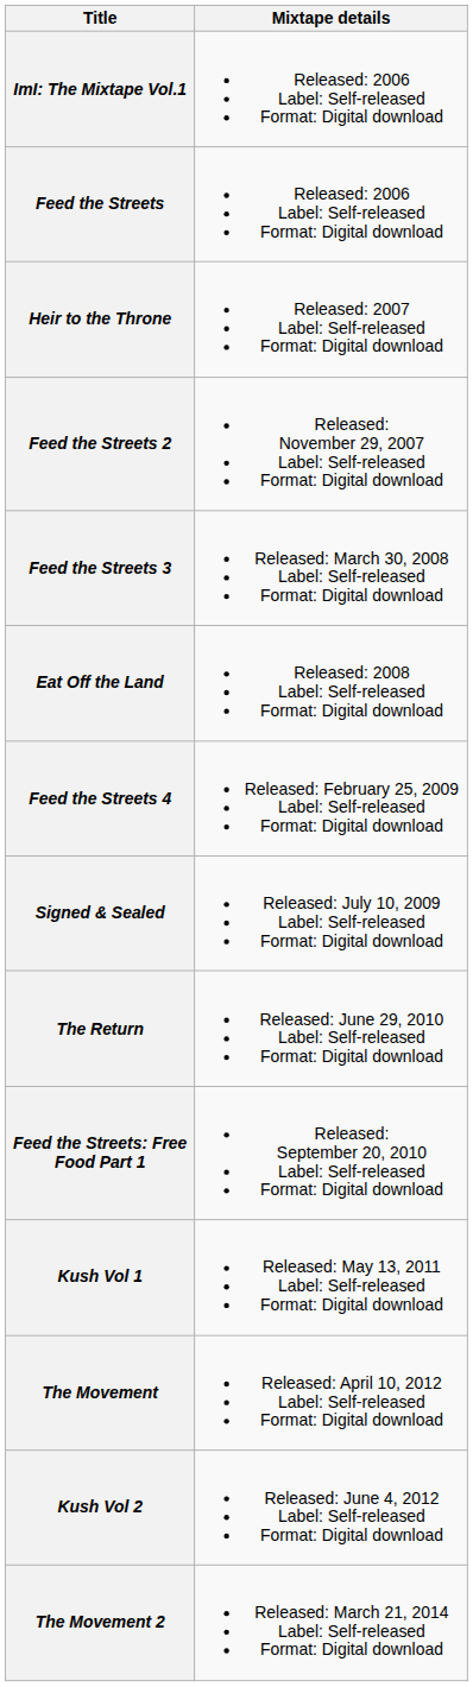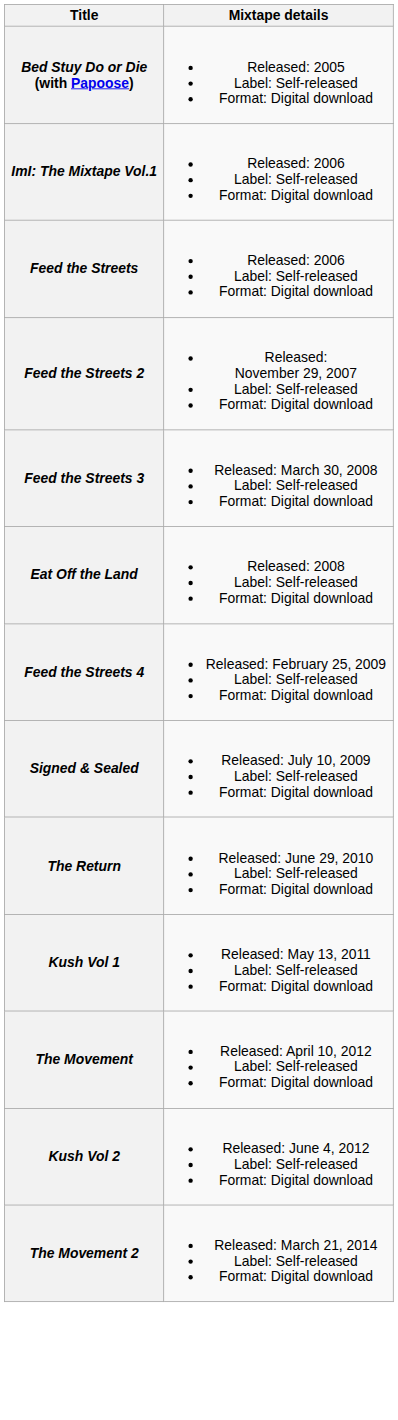 <table class="wikitable plainrowheaders" style="text-align:center;">
 <tr>
 <th scope="col" style="width:11em;">Title</th>
 <th scope="col" style="width:16em;">Mixtape details</th>
+</tr>
+<tr>
+<th scope="row"><em>Bed Stuy Do or Die</em><br><span>(with <a href='#'>Papoose</a>)</span></th>
+<td><br><ul><li>Released: 2005</li><li>Label: Self-released</li><li>Format: Digital download</li></ul></td>
 </tr>
 <tr>
 <th scope="row"><em>ImI: The Mixtape Vol.1</em></th>
 <td><br><ul><li>Released: 2006</li><li>Label: Self-released</li><li>Format: Digital download</li></ul></td>
 </tr>
 <tr>
 <th scope="row"><em>Feed the Streets</em></th>
 <td><br><ul><li>Released: 2006</li><li>Label: Self-released</li><li>Format: Digital download</li></ul></td>
-</tr>
-<tr>
-<th scope="row"><em>Heir to the Throne</em></th>
-<td><br><ul><li>Released: 2007</li><li>Label: Self-released</li><li>Format: Digital download</li></ul></td>
 </tr>
 <tr>
 <th scope="row"><em>Feed the Streets 2</em></th>
 <td><br><ul><li>Released: November 29, 2007</li><li>Label: Self-released</li><li>Format: Digital download</li></ul></td>
 </tr>
 <tr>
 <th scope="row"><em>Feed the Streets 3</em></th>
 <td><br><ul><li>Released: March 30, 2008</li><li>Label: Self-released</li><li>Format: Digital download</li></ul></td>
 </tr>
 <tr>
 <th scope="row"><em>Eat Off the Land</em></th>
 <td><br><ul><li>Released: 2008</li><li>Label: Self-released</li><li>Format: Digital download</li></ul></td>
 </tr>
 <tr>
 <th scope="row"><em>Feed the Streets 4</em></th>
 <td><br><ul><li>Released: February 25, 2009</li><li>Label: Self-released</li><li>Format: Digital download</li></ul></td>
 </tr>
 <tr>
 <th scope="row"><em>Signed & Sealed</em></th>
 <td><br><ul><li>Released: July 10, 2009</li><li>Label: Self-released</li><li>Format: Digital download</li></ul></td>
 </tr>
 <tr>
 <th scope="row"><em>The Return</em></th>
 <td><br><ul><li>Released: June 29, 2010</li><li>Label: Self-released</li><li>Format: Digital download</li></ul></td>
 </tr>
 <tr>
-<th scope="row"><em>Feed the Streets: Free Food Part 1</em></th>
-<td><br><ul><li>Released: September 20, 2010</li><li>Label: Self-released</li><li>Format: Digital download</li></ul></td>
-</tr>
-<tr>
 <th scope="row"><em>Kush Vol 1</em></th>
 <td><br><ul><li>Released: May 13, 2011</li><li>Label: Self-released</li><li>Format: Digital download</li></ul></td>
 </tr>
 <tr>
 <th scope="row"><em>The Movement</em></th>
 <td><br><ul><li>Released: April 10, 2012</li><li>Label: Self-released</li><li>Format: Digital download</li></ul></td>
 </tr>
 <tr>
 <th scope="row"><em>Kush Vol 2</em></th>
 <td><br><ul><li>Released: June 4, 2012</li><li>Label: Self-released</li><li>Format: Digital download</li></ul></td>
 </tr>
 <tr>
 <th scope="row"><em>The Movement 2</em></th>
 <td><br><ul><li>Released: March 21, 2014</li><li>Label: Self-released</li><li>Format: Digital download</li></ul></td>
 </tr>
 </table>
